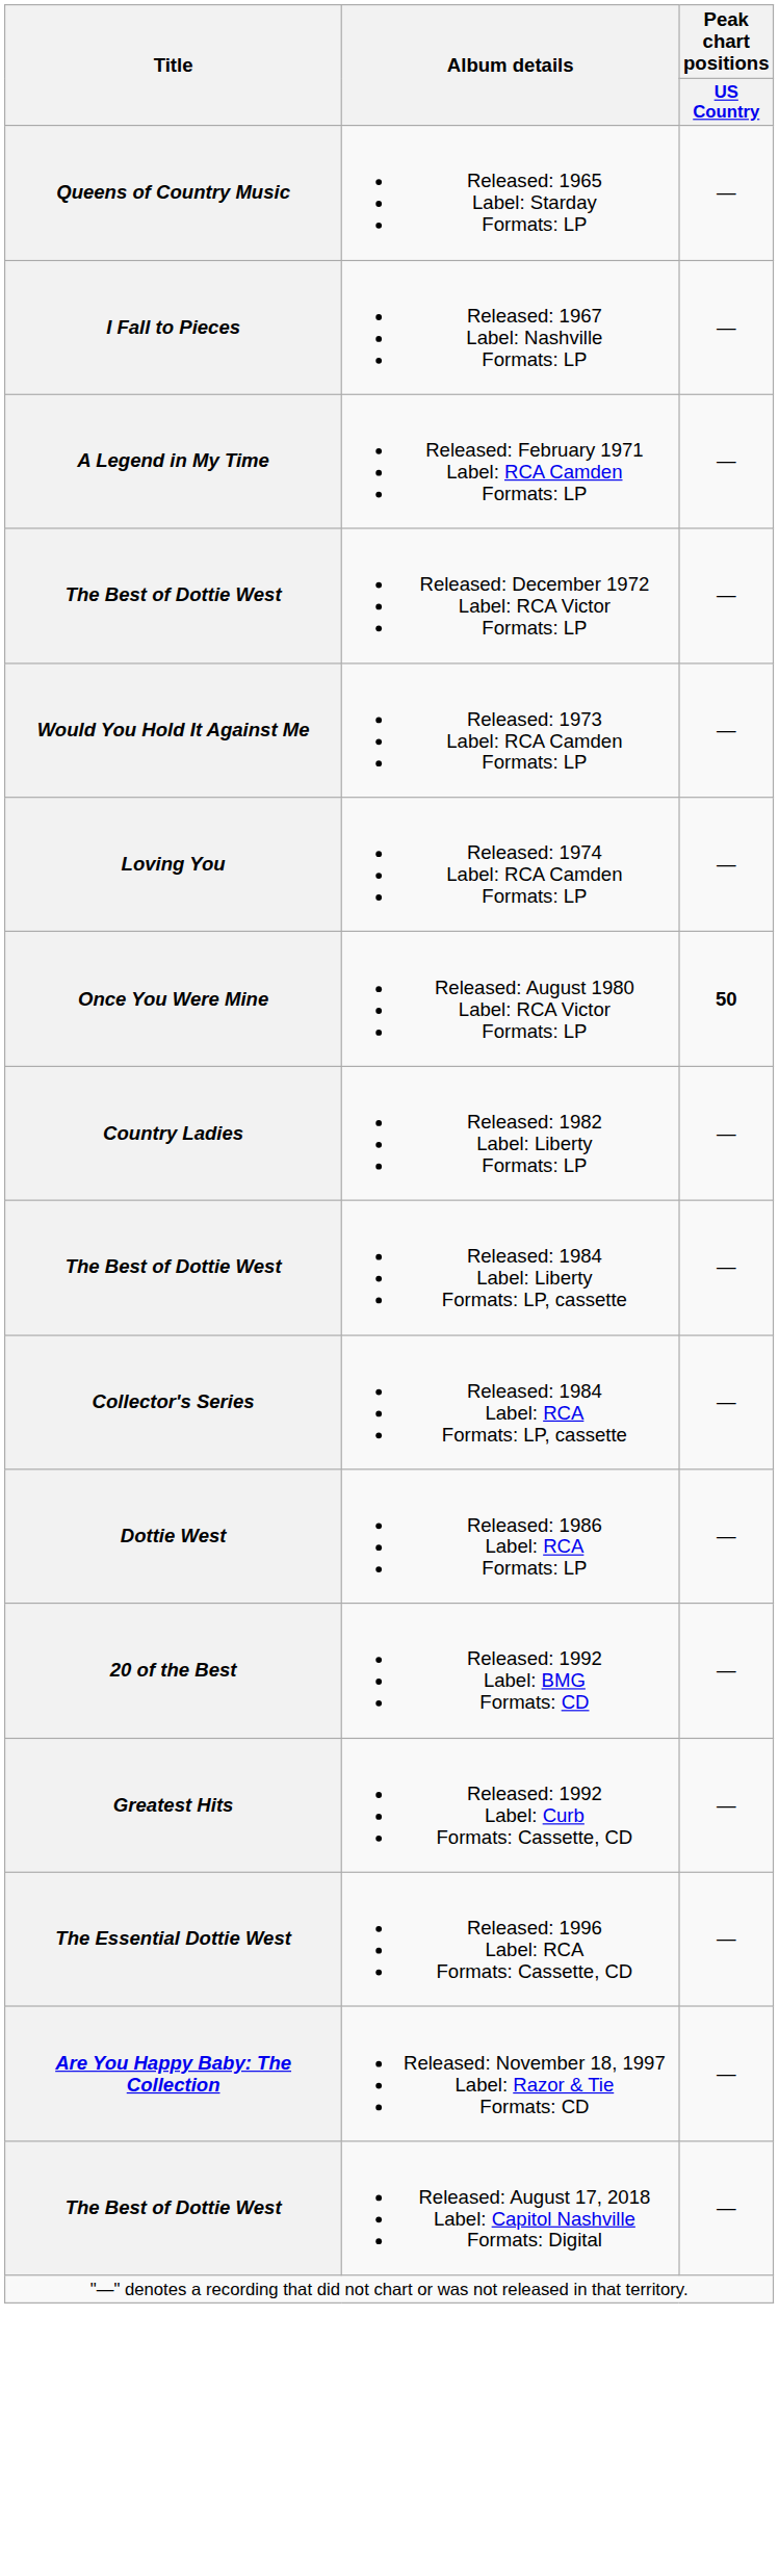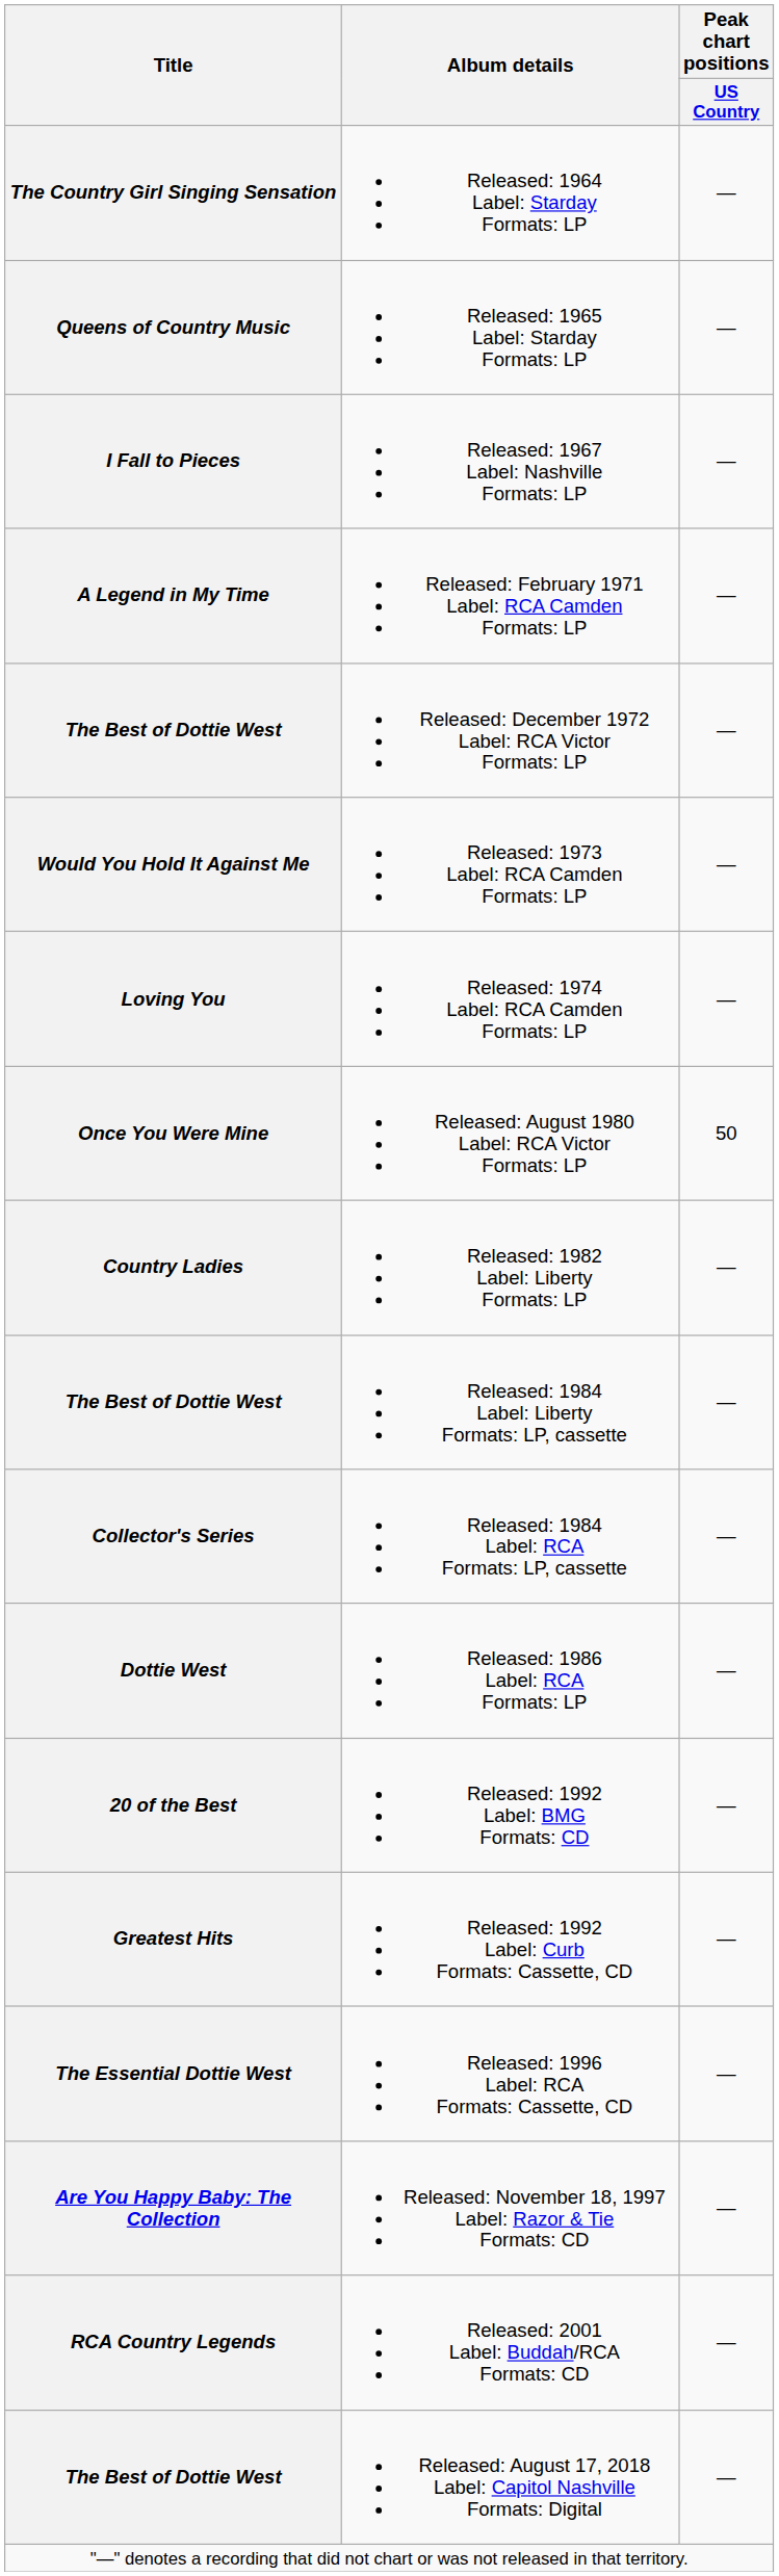 <table class="wikitable plainrowheaders" style="text-align:center;" border="1">
 <tr>
 <th scope="col" rowspan="2" style="width:17em;">Title</th>
 <th scope="col" rowspan="2" style="width:17em;">Album details</th>
 <th scope="col" colspan="1">Peak<br>chart<br>positions</th>
 </tr>
 <tr>
 <th scope="col" style="width:3em;font-size:90%;"><a href='#'>US<br>Country</a><br></th>
+</tr>
+<tr>
+<th scope="row"><em>The Country Girl Singing Sensation</em></th>
+<td><br><ul><li>Released: 1964</li><li>Label: <a href='#'>Starday</a></li><li>Formats: LP</li></ul></td>
+<td>—</td>
 </tr>
 <tr>
 <th scope="row"><em>Queens of Country Music</em><br></th>
 <td><br><ul><li>Released: 1965</li><li>Label: Starday</li><li>Formats: LP</li></ul></td>
 <td>—</td>
 </tr>
 <tr>
 <th scope="row"><em>I Fall to Pieces</em></th>
 <td><br><ul><li>Released: 1967</li><li>Label: Nashville</li><li>Formats: LP</li></ul></td>
 <td>—</td>
 </tr>
 <tr>
 <th scope="row"><em>A Legend in My Time</em></th>
 <td><br><ul><li>Released: February 1971</li><li>Label: <a href='#'>RCA Camden</a></li><li>Formats: LP</li></ul></td>
 <td>—</td>
 </tr>
 <tr>
 <th scope="row"><em>The Best of Dottie West</em></th>
 <td><br><ul><li>Released: December 1972</li><li>Label: RCA Victor</li><li>Formats: LP</li></ul></td>
 <td>—</td>
 </tr>
 <tr>
 <th scope="row"><em>Would You Hold It Against Me</em></th>
 <td><br><ul><li>Released: 1973</li><li>Label: RCA Camden</li><li>Formats: LP</li></ul></td>
 <td>—</td>
 </tr>
 <tr>
 <th scope="row"><em>Loving You</em></th>
 <td><br><ul><li>Released: 1974</li><li>Label: RCA Camden</li><li>Formats: LP</li></ul></td>
 <td>—</td>
 </tr>
 <tr>
 <th scope="row"><em>Once You Were Mine</em></th>
 <td><br><ul><li>Released: August 1980</li><li>Label: RCA Victor</li><li>Formats: LP</li></ul></td>
-<td><strong>50</strong></td>
+<td>50</td>
 </tr>
 <tr>
 <th scope="row"><em>Country Ladies</em><br></th>
 <td><br><ul><li>Released: 1982</li><li>Label: Liberty</li><li>Formats: LP</li></ul></td>
 <td>—</td>
 </tr>
 <tr>
 <th scope="row"><em>The Best of Dottie West</em></th>
 <td><br><ul><li>Released: 1984</li><li>Label: Liberty</li><li>Formats: LP, cassette</li></ul></td>
 <td>—</td>
 </tr>
 <tr>
 <th scope="row"><em>Collector's Series</em></th>
 <td><br><ul><li>Released: 1984</li><li>Label: <a href='#'>RCA</a></li><li>Formats: LP, cassette</li></ul></td>
 <td>—</td>
 </tr>
 <tr>
 <th scope="row"><em>Dottie West</em></th>
 <td><br><ul><li>Released: 1986</li><li>Label: <a href='#'>RCA</a></li><li>Formats: LP</li></ul></td>
 <td>—</td>
 </tr>
 <tr>
 <th scope="row"><em>20 of the Best</em></th>
 <td><br><ul><li>Released: 1992</li><li>Label: <a href='#'>BMG</a></li><li>Formats: <a href='#'>CD</a></li></ul></td>
 <td>—</td>
 </tr>
 <tr>
 <th scope="row"><em>Greatest Hits</em></th>
 <td><br><ul><li>Released: 1992</li><li>Label: <a href='#'>Curb</a></li><li>Formats: Cassette, CD</li></ul></td>
 <td>—</td>
 </tr>
 <tr>
 <th scope="row"><em>The Essential Dottie West</em></th>
 <td><br><ul><li>Released: 1996</li><li>Label: RCA</li><li>Formats: Cassette, CD</li></ul></td>
 <td>—</td>
 </tr>
 <tr>
 <th scope="row"><em><a href='#'>Are You Happy Baby: The Collection</a></em></th>
 <td><br><ul><li>Released: November 18, 1997</li><li>Label: <a href='#'>Razor & Tie</a></li><li>Formats: CD</li></ul></td>
 <td>—</td>
 </tr>
 <tr>
+<th scope="row"><em>RCA Country Legends</em></th>
+<td><br><ul><li>Released: 2001</li><li>Label: <a href='#'>Buddah</a>/RCA</li><li>Formats: CD</li></ul></td>
+<td>—</td>
+</tr>
+<tr>
 <th scope="row"><em>The Best of Dottie West</em></th>
 <td><br><ul><li>Released: August 17, 2018</li><li>Label: <a href='#'>Capitol Nashville</a></li><li>Formats: Digital</li></ul></td>
 <td>—</td>
 </tr>
 <tr>
 <td colspan="3" style="font-size:90%">"—" denotes a recording that did not chart or was not released in that territory.</td>
 </tr>
 </table>
